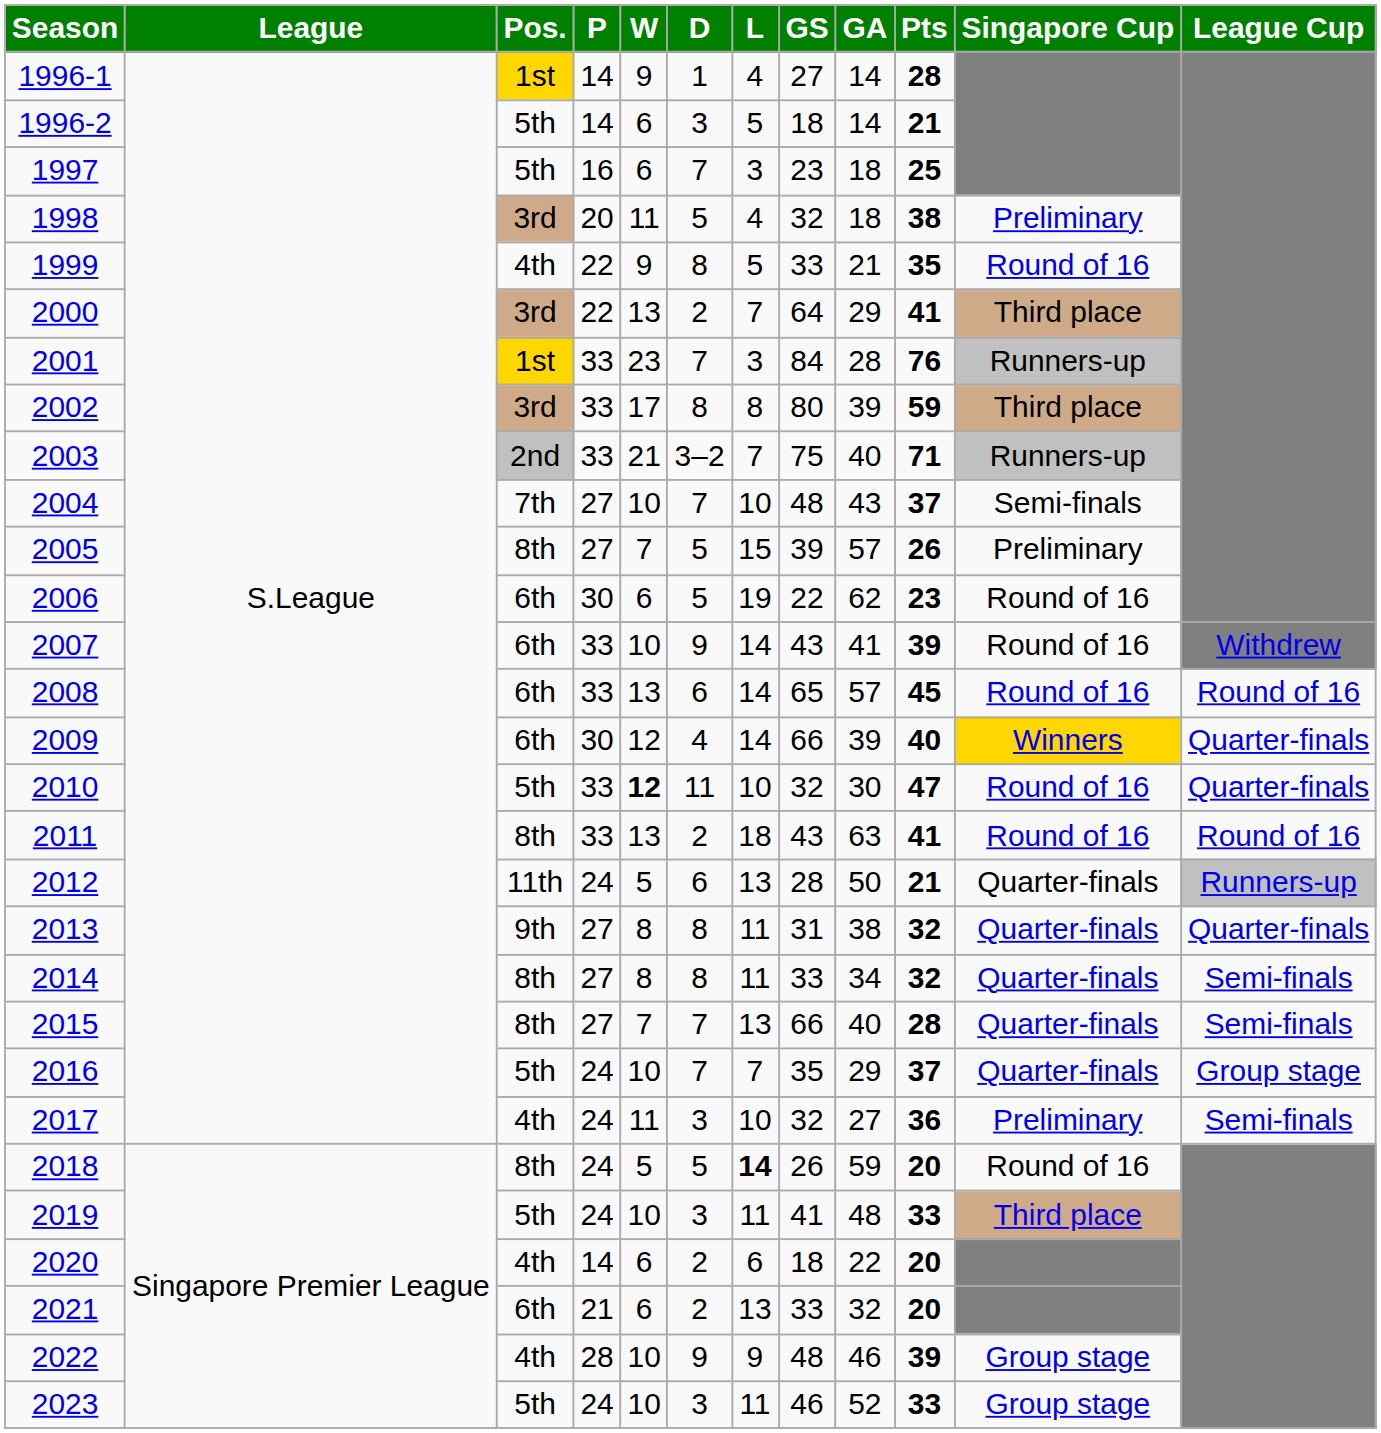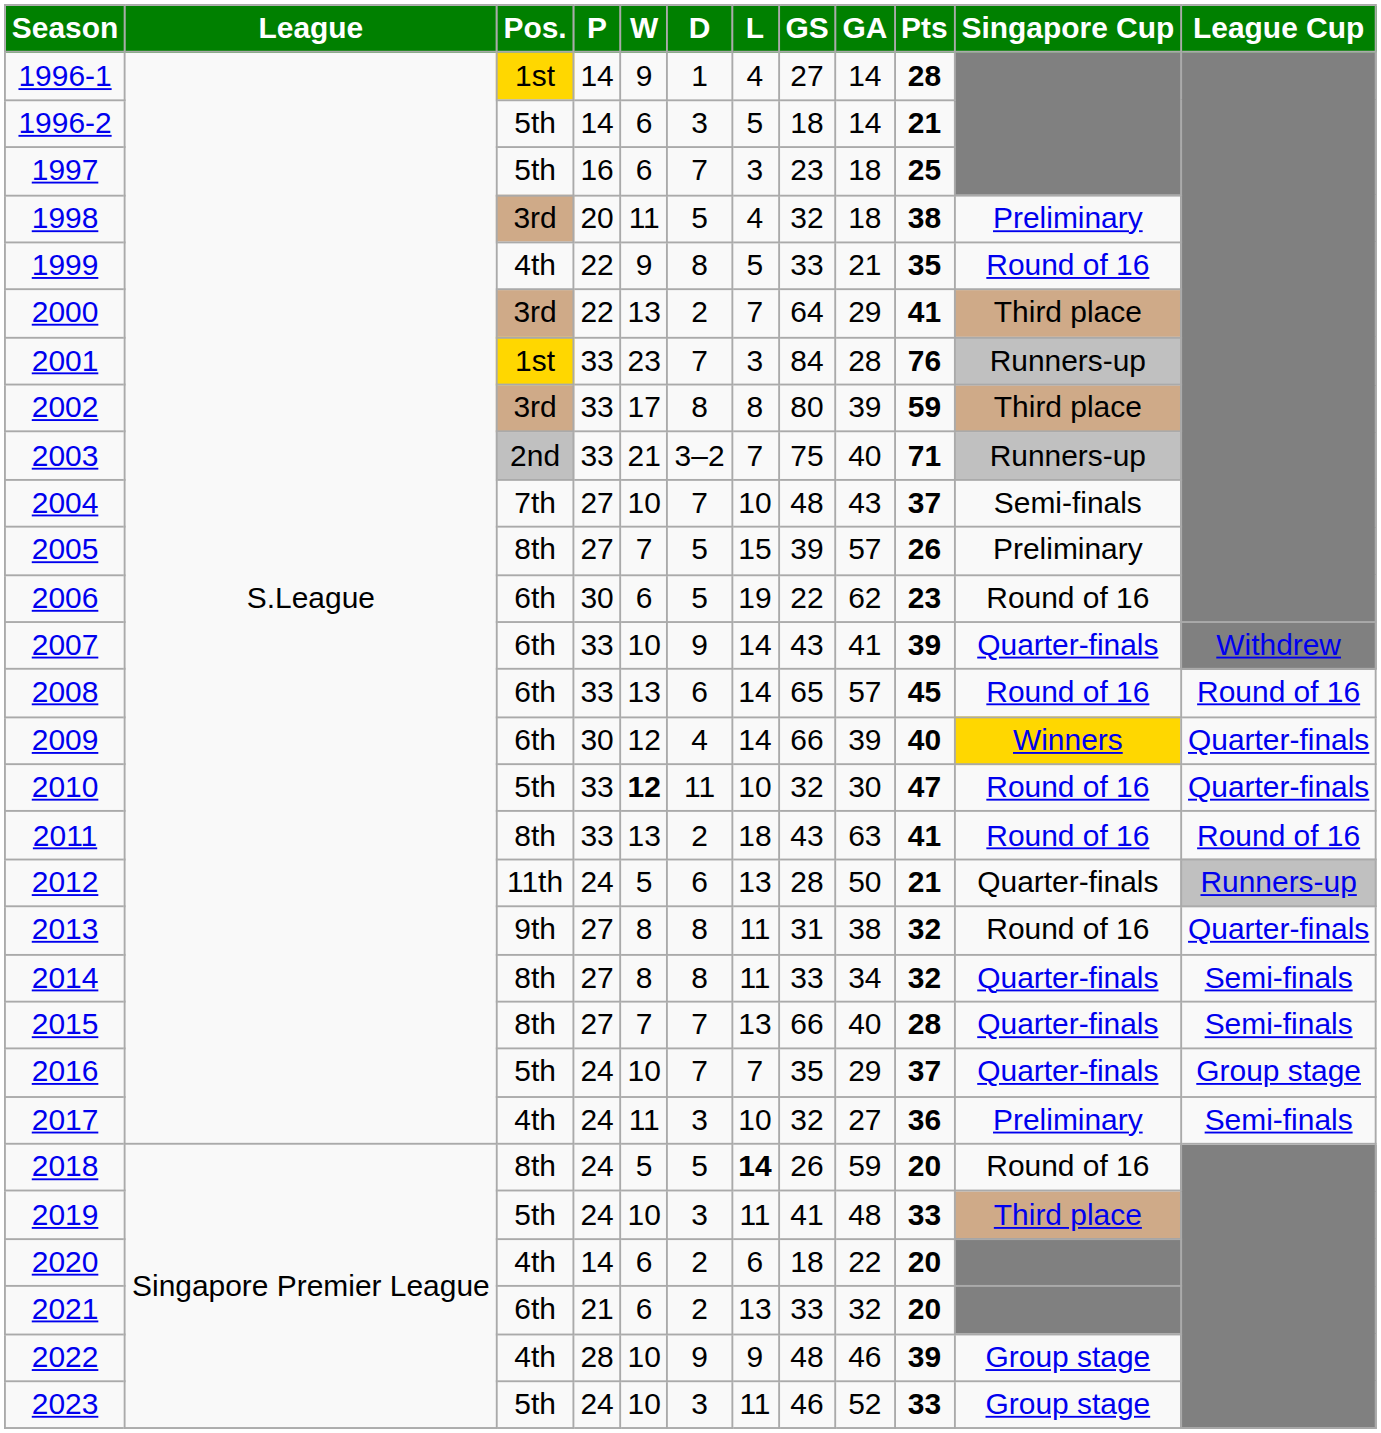 <table class="wikitable" style="text-align: center">
 <tr style="background:#efefef;">
 <th style="background-color:green; color:white;">Season</th>
 <th style="background-color:green; color:white;">League</th>
 <th style="background-color:green; color:white;">Pos.</th>
 <th style="background-color:green; color:white;">P</th>
 <th style="background-color:green; color:white;">W</th>
 <th style="background-color:green; color:white;">D</th>
 <th style="background-color:green; color:white;">L</th>
 <th style="background-color:green; color:white;">GS</th>
 <th style="background-color:green; color:white;">GA</th>
 <th style="background-color:green; color:white;">Pts</th>
 <th style="background-color:green; color:white;">Singapore Cup</th>
 <th style="background-color:green; color:white;">League Cup</th>
 </tr>
 <tr>
 <td><a href='#'>1996-1</a></td>
 <td rowspan="23">S.League</td>
 <td style="background:gold;">1st</td>
 <td>14</td>
 <td>9</td>
 <td>1</td>
 <td>4</td>
 <td>27</td>
 <td>14</td>
 <td><strong>28</strong></td>
 <td rowspan="3" style="background:gray;"></td>
 <td rowspan="12" style="background:gray;"></td>
 </tr>
 <tr>
 <td><a href='#'>1996-2</a></td>
 <td>5th</td>
 <td>14</td>
 <td>6</td>
 <td>3</td>
 <td>5</td>
 <td>18</td>
 <td>14</td>
 <td><strong>21</strong></td>
 </tr>
 <tr>
 <td><a href='#'>1997</a></td>
 <td>5th</td>
 <td>16</td>
 <td>6</td>
 <td>7</td>
 <td>3</td>
 <td>23</td>
 <td>18</td>
 <td><strong>25</strong></td>
 </tr>
 <tr>
 <td><a href='#'>1998</a></td>
 <td style="background:#cfaa88;">3rd</td>
 <td>20</td>
 <td>11</td>
 <td>5</td>
 <td>4</td>
 <td>32</td>
 <td>18</td>
 <td><strong>38</strong></td>
 <td><a href='#'>Preliminary</a></td>
 </tr>
 <tr>
 <td><a href='#'>1999</a></td>
 <td>4th</td>
 <td>22</td>
 <td>9</td>
 <td>8</td>
 <td>5</td>
 <td>33</td>
 <td>21</td>
 <td><strong>35</strong></td>
 <td><a href='#'>Round of 16</a></td>
 </tr>
 <tr>
 <td><a href='#'>2000</a></td>
 <td style="background:#cfaa88;">3rd</td>
 <td>22</td>
 <td>13</td>
 <td>2</td>
 <td>7</td>
 <td>64</td>
 <td>29</td>
 <td><strong>41</strong></td>
 <td style="background:#cfaa88;">Third place</td>
 </tr>
 <tr>
 <td><a href='#'>2001</a></td>
 <td style="background:gold;">1st</td>
 <td>33</td>
 <td>23</td>
 <td>7</td>
 <td>3</td>
 <td>84</td>
 <td>28</td>
 <td><strong>76</strong></td>
 <td style="background:silver;">Runners-up</td>
 </tr>
 <tr>
 <td><a href='#'>2002</a></td>
 <td style="background:#cfaa88;">3rd</td>
 <td>33</td>
 <td>17</td>
 <td>8</td>
 <td>8</td>
 <td>80</td>
 <td>39</td>
 <td><strong>59</strong></td>
 <td style="background:#cfaa88;">Third place</td>
 </tr>
 <tr>
 <td><a href='#'>2003</a></td>
 <td style="background:silver;">2nd</td>
 <td>33</td>
 <td>21</td>
 <td>3–2</td>
 <td>7</td>
 <td>75</td>
 <td>40</td>
 <td><strong>71</strong></td>
 <td style="background:silver;">Runners-up</td>
 </tr>
 <tr>
 <td><a href='#'>2004</a></td>
 <td>7th</td>
 <td>27</td>
 <td>10</td>
 <td>7</td>
 <td>10</td>
 <td>48</td>
 <td>43</td>
 <td><strong>37</strong></td>
 <td>Semi-finals</td>
 </tr>
 <tr>
 <td><a href='#'>2005</a></td>
 <td>8th</td>
 <td>27</td>
 <td>7</td>
 <td>5</td>
 <td>15</td>
 <td>39</td>
 <td>57</td>
 <td><strong>26</strong></td>
 <td>Preliminary</td>
 </tr>
 <tr>
 <td><a href='#'>2006</a></td>
 <td>6th</td>
 <td>30</td>
 <td>6</td>
 <td>5</td>
 <td>19</td>
 <td>22</td>
 <td>62</td>
 <td><strong>23</strong></td>
 <td>Round of 16</td>
 </tr>
 <tr>
 <td><a href='#'>2007</a></td>
 <td>6th</td>
 <td>33</td>
 <td>10</td>
 <td>9</td>
 <td>14</td>
 <td>43</td>
 <td>41</td>
 <td><strong>39</strong></td>
-<td>Round of 16</td>
+<td><a href='#'>Quarter-finals</a></td>
 <td style="background:gray;"><a href='#'>Withdrew</a></td>
 </tr>
 <tr>
 <td><a href='#'>2008</a></td>
 <td>6th</td>
 <td>33</td>
 <td>13</td>
 <td>6</td>
 <td>14</td>
 <td>65</td>
 <td>57</td>
 <td><strong>45</strong></td>
 <td><a href='#'>Round of 16</a></td>
 <td><a href='#'>Round of 16</a></td>
 </tr>
 <tr>
 <td><a href='#'>2009</a></td>
 <td>6th</td>
 <td>30</td>
 <td>12</td>
 <td>4</td>
 <td>14</td>
 <td>66</td>
 <td>39</td>
 <td><strong>40</strong></td>
 <td style="background:gold;"><a href='#'>Winners</a></td>
 <td><a href='#'>Quarter-finals</a></td>
 </tr>
 <tr>
 <td><a href='#'>2010</a></td>
 <td>5th</td>
 <td>33</td>
 <td><strong>12</strong></td>
 <td>11</td>
 <td>10</td>
 <td>32</td>
 <td>30</td>
 <td><strong>47</strong></td>
 <td><a href='#'>Round of 16</a></td>
 <td><a href='#'>Quarter-finals</a></td>
 </tr>
 <tr>
 <td><a href='#'>2011</a></td>
 <td>8th</td>
 <td>33</td>
 <td>13</td>
 <td>2</td>
 <td>18</td>
 <td>43</td>
 <td>63</td>
 <td><strong>41</strong></td>
 <td><a href='#'>Round of 16</a></td>
 <td><a href='#'>Round of 16</a></td>
 </tr>
 <tr>
 <td><a href='#'>2012</a></td>
 <td>11th</td>
 <td>24</td>
 <td>5</td>
 <td>6</td>
 <td>13</td>
 <td>28</td>
 <td>50</td>
 <td><strong>21</strong></td>
 <td>Quarter-finals</td>
 <td style="background:silver;"><a href='#'>Runners-up</a></td>
 </tr>
 <tr>
 <td><a href='#'>2013</a></td>
 <td>9th</td>
 <td>27</td>
 <td>8</td>
 <td>8</td>
 <td>11</td>
 <td>31</td>
 <td>38</td>
 <td><strong>32</strong></td>
-<td><a href='#'>Quarter-finals</a></td>
+<td>Round of 16</td>
 <td><a href='#'>Quarter-finals</a></td>
 </tr>
 <tr>
 <td><a href='#'>2014</a></td>
 <td>8th</td>
 <td>27</td>
 <td>8</td>
 <td>8</td>
 <td>11</td>
 <td>33</td>
 <td>34</td>
 <td><strong>32</strong></td>
 <td><a href='#'>Quarter-finals</a></td>
 <td><a href='#'>Semi-finals</a></td>
 </tr>
 <tr>
 <td><a href='#'>2015</a></td>
 <td>8th</td>
 <td>27</td>
 <td>7</td>
 <td>7</td>
 <td>13</td>
 <td>66</td>
 <td>40</td>
 <td><strong>28</strong></td>
 <td><a href='#'>Quarter-finals</a></td>
 <td><a href='#'>Semi-finals</a></td>
 </tr>
 <tr>
 <td><a href='#'>2016</a></td>
 <td>5th</td>
 <td>24</td>
 <td>10</td>
 <td>7</td>
 <td>7</td>
 <td>35</td>
 <td>29</td>
 <td><strong>37</strong></td>
 <td><a href='#'>Quarter-finals</a></td>
 <td><a href='#'>Group stage</a></td>
 </tr>
 <tr>
 <td><a href='#'>2017</a></td>
 <td>4th</td>
 <td>24</td>
 <td>11</td>
 <td>3</td>
 <td>10</td>
 <td>32</td>
 <td>27</td>
 <td><strong>36</strong></td>
 <td><a href='#'>Preliminary</a></td>
 <td><a href='#'>Semi-finals</a></td>
 </tr>
 <tr>
 <td><a href='#'>2018</a></td>
 <td rowspan="6">Singapore Premier League</td>
 <td>8th</td>
 <td>24</td>
 <td>5</td>
 <td>5</td>
 <td><strong>14</strong></td>
 <td>26</td>
 <td>59</td>
 <td><strong>20</strong></td>
 <td>Round of 16</td>
 <td rowspan="6" style="background:gray;"></td>
 </tr>
 <tr>
 <td><a href='#'>2019</a></td>
 <td>5th</td>
 <td>24</td>
 <td>10</td>
 <td>3</td>
 <td>11</td>
 <td>41</td>
 <td>48</td>
 <td><strong>33</strong></td>
 <td style="background:#cfaa88;"><a href='#'>Third place</a></td>
 </tr>
 <tr>
 <td><a href='#'>2020</a></td>
 <td>4th</td>
 <td>14</td>
 <td>6</td>
 <td>2</td>
 <td>6</td>
 <td>18</td>
 <td>22</td>
 <td><strong>20</strong></td>
 <td style="background:gray;"></td>
 </tr>
 <tr>
 <td><a href='#'>2021</a></td>
 <td>6th</td>
 <td>21</td>
 <td>6</td>
 <td>2</td>
 <td>13</td>
 <td>33</td>
 <td>32</td>
 <td><strong>20</strong></td>
 <td style="background:gray;"></td>
 </tr>
 <tr>
 <td><a href='#'>2022</a></td>
 <td>4th</td>
 <td>28</td>
 <td>10</td>
 <td>9</td>
 <td>9</td>
 <td>48</td>
 <td>46</td>
 <td><strong>39</strong></td>
 <td><a href='#'>Group stage</a></td>
 </tr>
 <tr>
 <td><a href='#'>2023</a></td>
 <td>5th</td>
 <td>24</td>
 <td>10</td>
 <td>3</td>
 <td>11</td>
 <td>46</td>
 <td>52</td>
 <td><strong>33</strong></td>
 <td><a href='#'>Group stage</a></td>
 </tr>
 </table>
